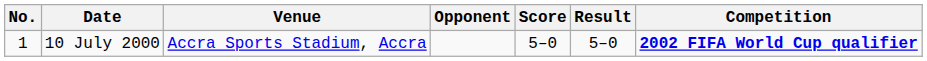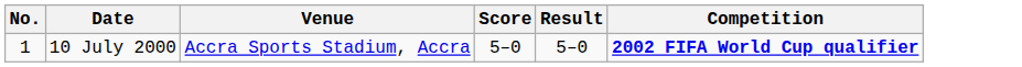 <table class="wikitable sortable">
 <tr>
 <th scope="col">No.</th>
 <th scope="col">Date</th>
 <th scope="col">Venue</th>
-<th scope="col">Opponent</th>
 <th scope="col">Score</th>
 <th scope="col">Result</th>
 <th scope="col">Competition</th>
 </tr>
 <tr>
 <td align="center">1</td>
 <td>10 July 2000</td>
 <td><a href='#'>Accra Sports Stadium</a>, <a href='#'>Accra</a></td>
-<td></td>
 <td align="center">5–0</td>
 <td align="center">5–0</td>
 <td><strong><a href='#'>2002 FIFA World Cup qualifier</a></strong></td>
 </tr>
 </table>
